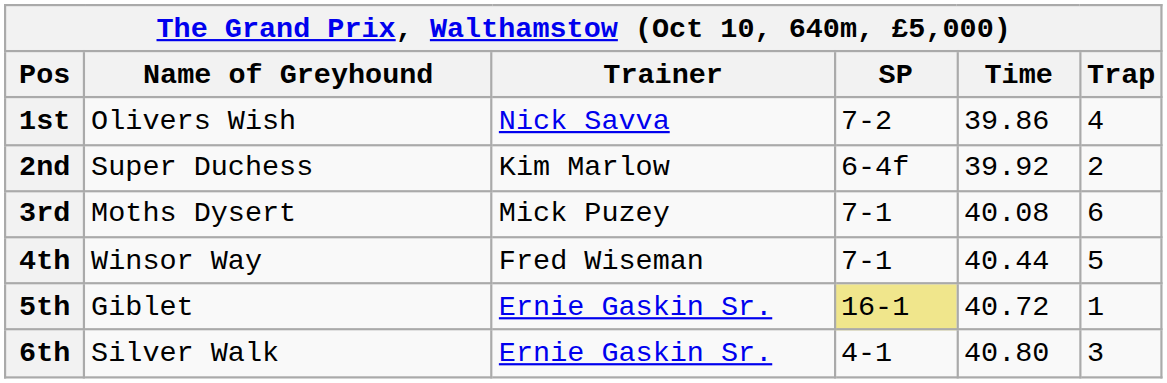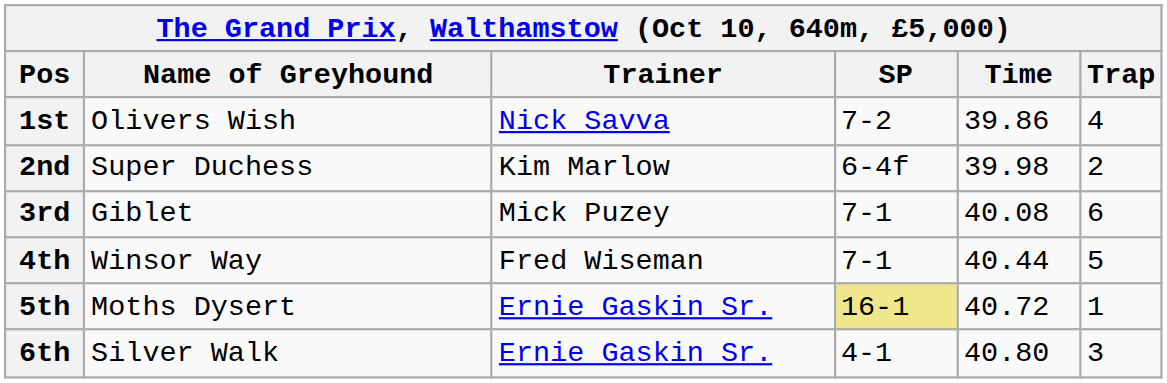 <table class="wikitable">
 <tr>
 <th colspan="6"><a href='#'>The Grand Prix</a>, <a href='#'>Walthamstow</a> (Oct 10, 640m, £5,000)</th>
 </tr>
 <tr>
 <th width=30>Pos</th>
 <th width=180>Name of Greyhound</th>
 <th width=150>Trainer</th>
 <th width=50>SP</th>
 <th width=50>Time</th>
 <th width=30>Trap</th>
 </tr>
 <tr>
 <th>1st</th>
 <td>Olivers Wish</td>
 <td><a href='#'>Nick Savva</a></td>
 <td>7-2</td>
 <td>39.86</td>
 <td>4</td>
 </tr>
 <tr>
 <th>2nd</th>
 <td>Super Duchess</td>
 <td>Kim Marlow</td>
 <td>6-4f</td>
-<td>39.92</td>
+<td>39.98</td>
 <td>2</td>
 </tr>
 <tr>
 <th>3rd</th>
-<td>Moths Dysert</td>
+<td>Giblet</td>
 <td>Mick Puzey</td>
 <td>7-1</td>
 <td>40.08</td>
 <td>6</td>
 </tr>
 <tr>
 <th>4th</th>
 <td>Winsor Way</td>
 <td>Fred Wiseman</td>
 <td>7-1</td>
 <td>40.44</td>
 <td>5</td>
 </tr>
 <tr>
 <th>5th</th>
-<td>Giblet</td>
+<td>Moths Dysert</td>
 <td><a href='#'>Ernie Gaskin Sr.</a></td>
 <td style="background: khaki;">16-1</td>
 <td>40.72</td>
 <td>1</td>
 </tr>
 <tr>
 <th>6th</th>
 <td>Silver Walk</td>
 <td><a href='#'>Ernie Gaskin Sr.</a></td>
 <td>4-1</td>
 <td>40.80</td>
 <td>3</td>
 </tr>
 </table>
